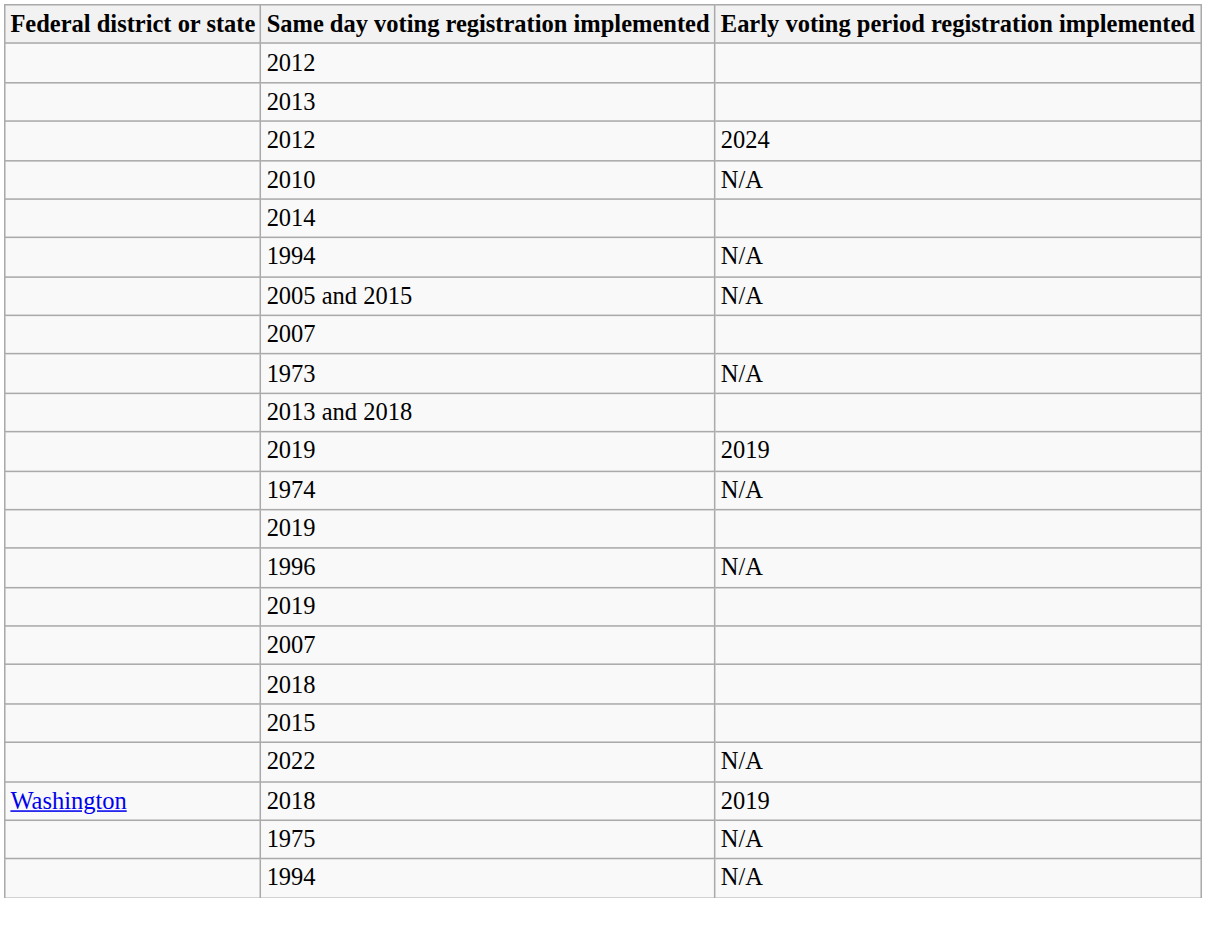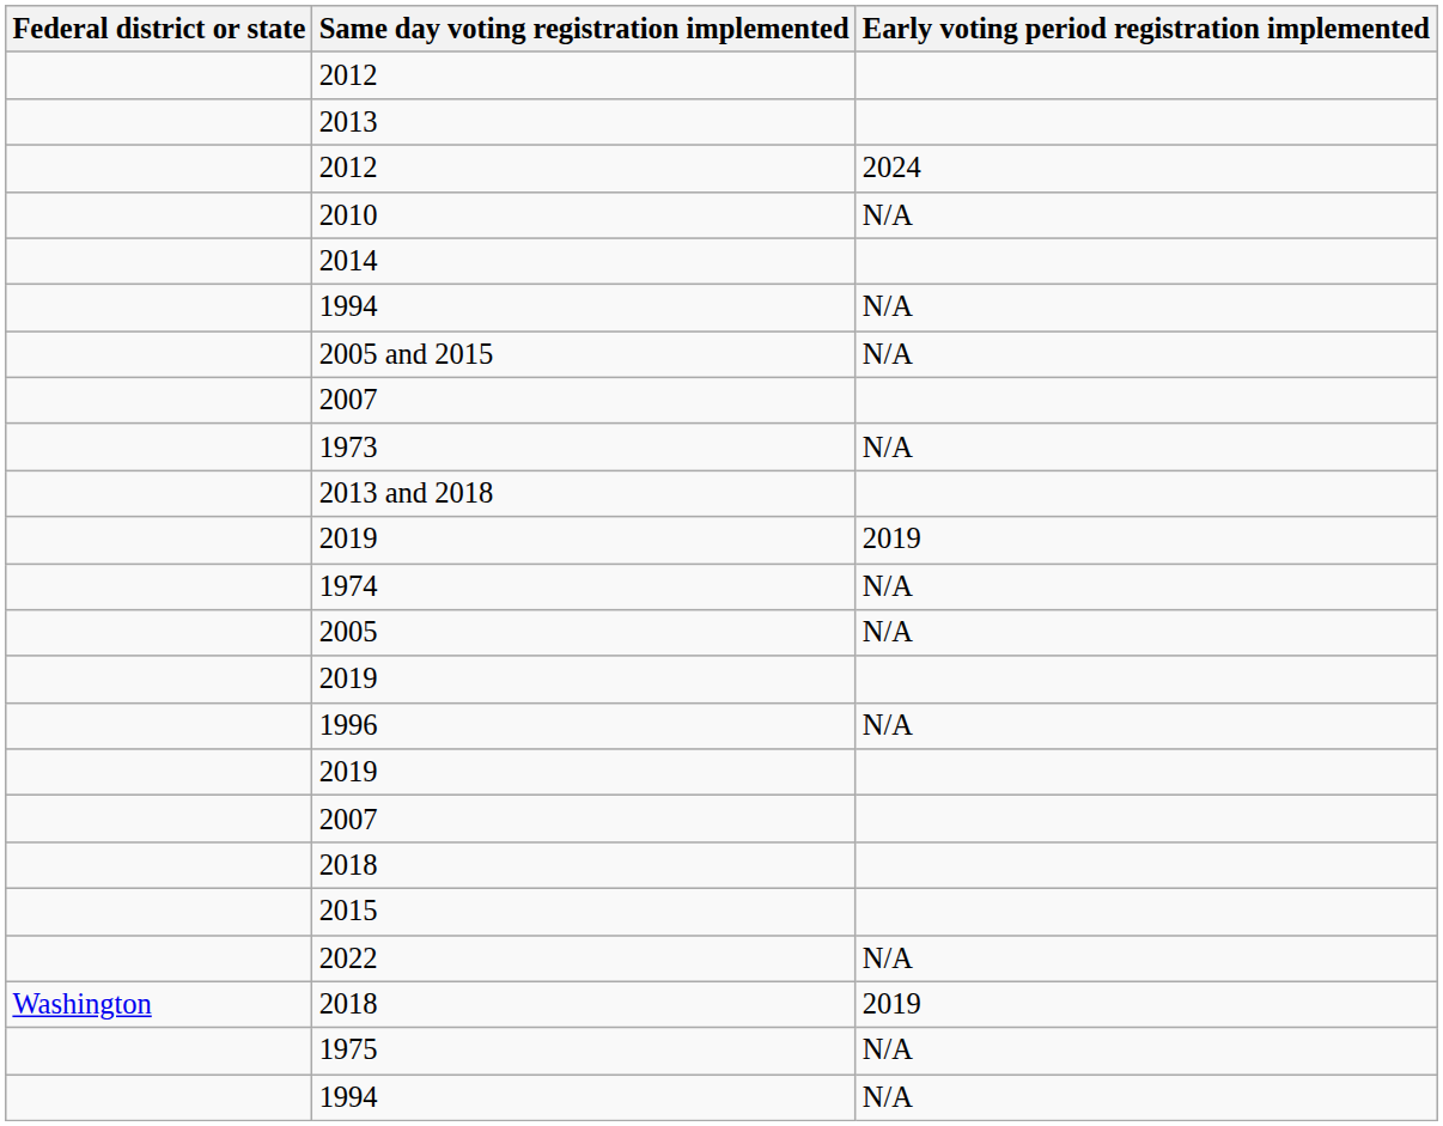 <table class="wikitable sortable">
 <tr>
 <th>Federal district or state</th>
 <th>Same day voting registration implemented</th>
 <th>Early voting period registration implemented</th>
 </tr>
 <tr>
 <td></td>
 <td>2012</td>
 <td></td>
 </tr>
 <tr>
 <td></td>
 <td>2013</td>
 <td></td>
 </tr>
 <tr>
 <td></td>
 <td>2012</td>
 <td>2024</td>
 </tr>
 <tr>
 <td></td>
 <td>2010</td>
 <td>N/A</td>
 </tr>
 <tr>
 <td></td>
 <td>2014</td>
 <td></td>
 </tr>
 <tr>
 <td></td>
 <td>1994</td>
 <td>N/A</td>
 </tr>
 <tr>
 <td></td>
 <td>2005 and 2015</td>
 <td>N/A</td>
 </tr>
 <tr>
 <td></td>
 <td>2007</td>
 <td></td>
 </tr>
 <tr>
 <td></td>
 <td>1973 </td>
 <td>N/A</td>
 </tr>
 <tr>
 <td></td>
 <td>2013 and 2018</td>
 <td></td>
 </tr>
 <tr>
 <td></td>
 <td>2019</td>
 <td>2019</td>
 </tr>
 <tr>
 <td></td>
 <td>1974</td>
 <td>N/A</td>
 </tr>
 <tr>
 <td></td>
+<td>2005</td>
+<td>N/A</td>
+</tr>
+<tr>
+<td></td>
 <td>2019</td>
 <td></td>
 </tr>
 <tr>
 <td></td>
 <td>1996</td>
 <td>N/A</td>
 </tr>
 <tr>
 <td></td>
 <td>2019</td>
 <td></td>
 </tr>
 <tr>
 <td></td>
 <td>2007</td>
 <td></td>
 </tr>
 <tr>
 <td></td>
 <td>2018</td>
 <td></td>
 </tr>
 <tr>
 <td></td>
 <td>2015</td>
 <td></td>
 </tr>
 <tr>
 <td></td>
 <td>2022</td>
 <td>N/A</td>
 </tr>
 <tr>
 <td> <a href='#'>Washington</a></td>
 <td>2018</td>
 <td>2019</td>
 </tr>
 <tr>
 <td></td>
 <td>1975</td>
 <td>N/A</td>
 </tr>
 <tr>
 <td></td>
 <td>1994</td>
 <td>N/A</td>
 </tr>
 </table>
